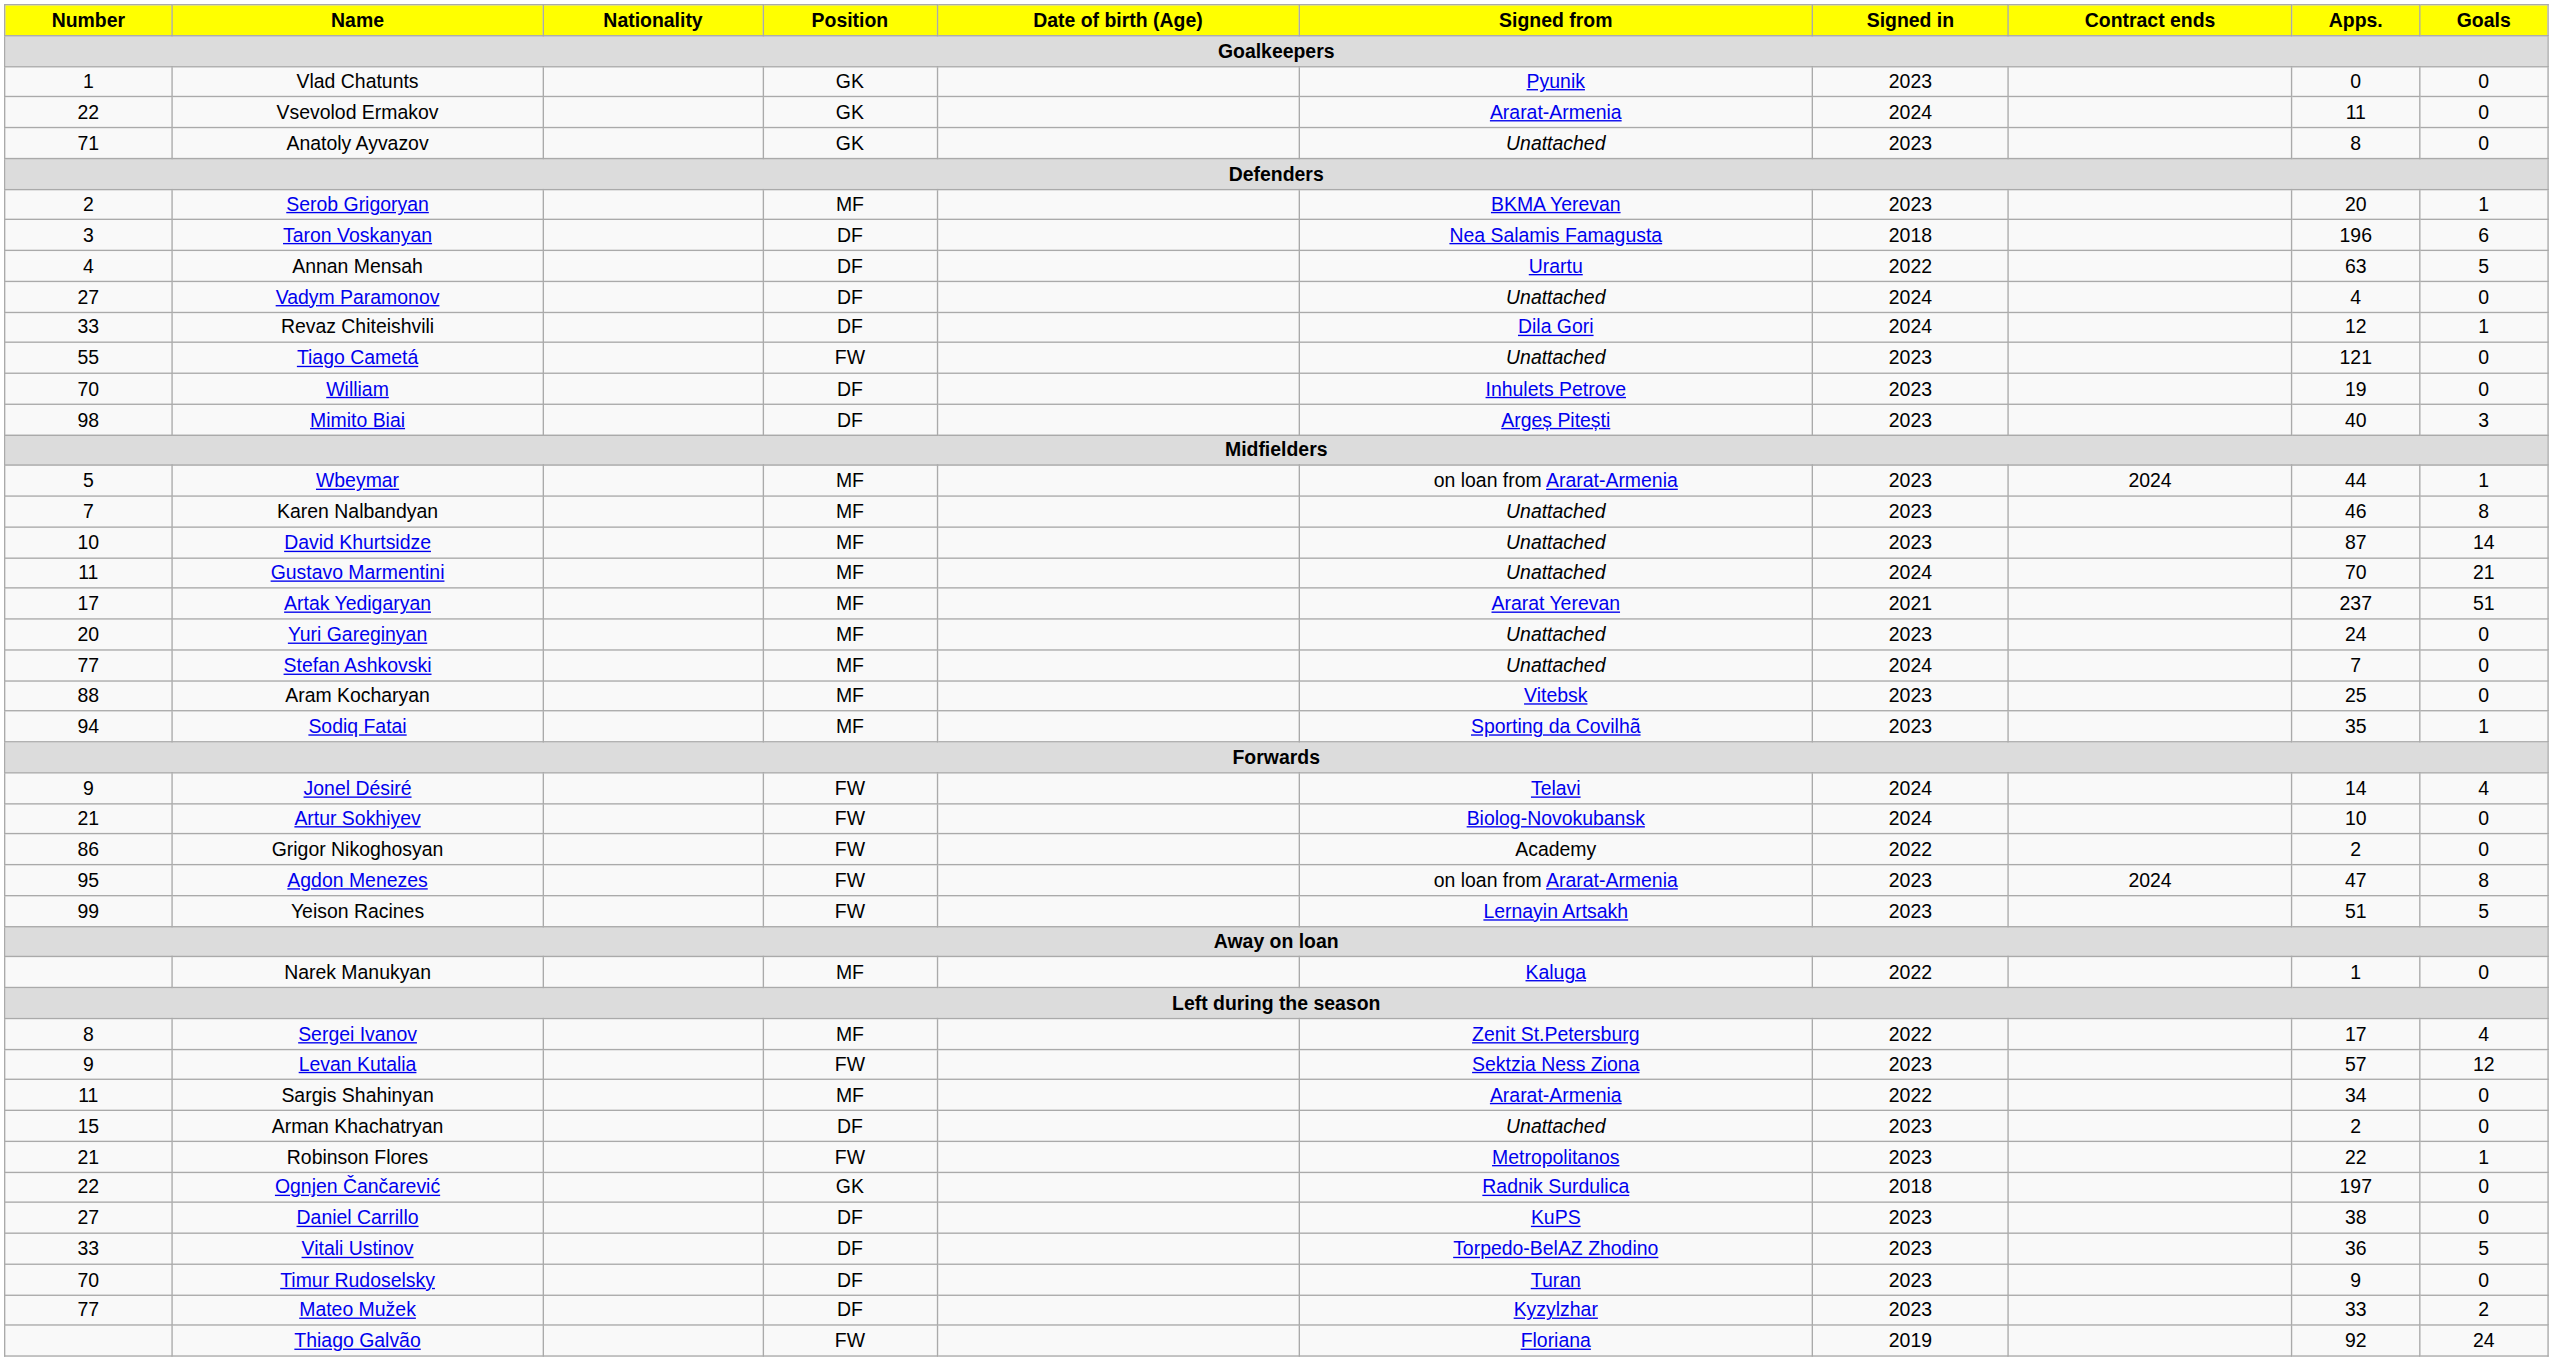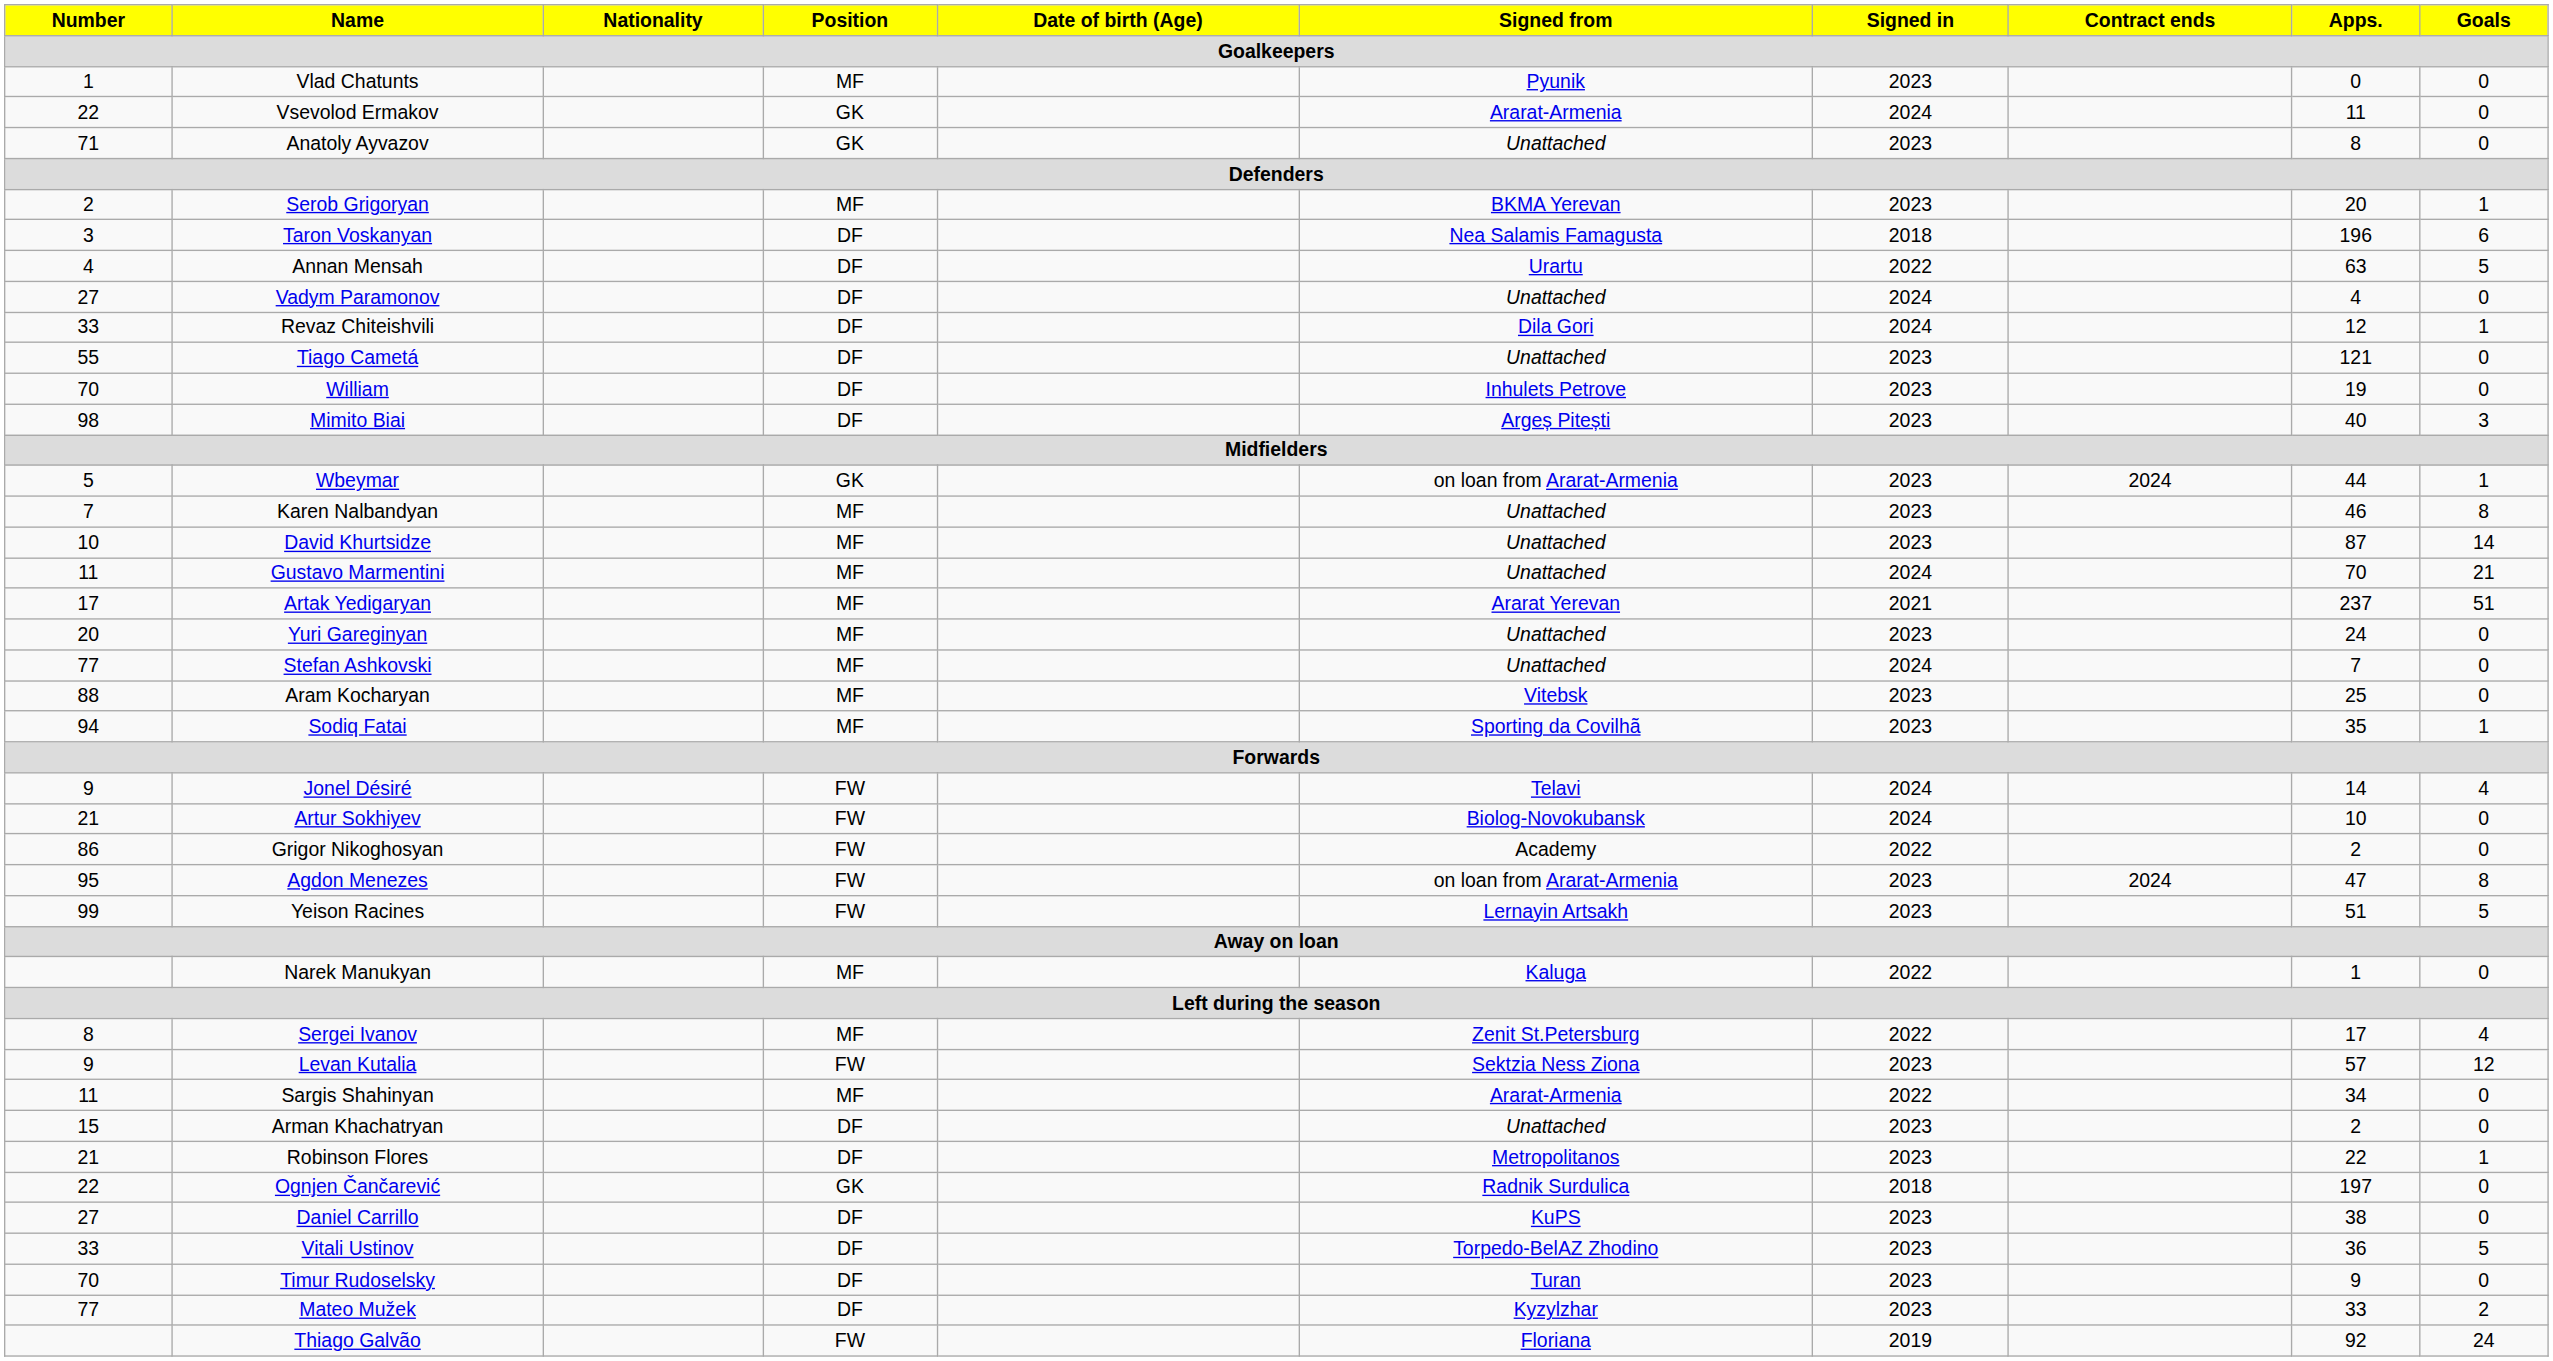 <table class="wikitable"  style="text-align:center; font-size:90%; width:95%;">
 <tr>
 <th style="background:yellow; color:#000000; text-align:center;">Number</th>
 <th style="background:yellow; color:#000000; text-align:center;">Name</th>
 <th style="background:yellow; color:#000000; text-align:center;">Nationality</th>
 <th style="background:yellow; color:#000000; text-align:center;">Position</th>
 <th style="background:yellow; color:#000000; text-align:center;">Date of birth (Age)</th>
 <th style="background:yellow; color:#000000; text-align:center;">Signed from</th>
 <th style="background:yellow; color:#000000; text-align:center;">Signed in</th>
 <th style="background:yellow; color:#000000; text-align:center;">Contract ends</th>
 <th style="background:yellow; color:#000000; text-align:center;">Apps.</th>
 <th style="background:yellow; color:#000000; text-align:center;">Goals</th>
 </tr>
 <tr>
 <th colspan="11"  style="background:#dcdcdc; text-align:center;">Goalkeepers</th>
 </tr>
 <tr>
 <td>1</td>
 <td>Vlad Chatunts</td>
 <td></td>
-<td>GK</td>
+<td>MF</td>
 <td></td>
 <td><a href='#'>Pyunik</a></td>
 <td>2023</td>
 <td></td>
 <td>0</td>
 <td>0</td>
 </tr>
 <tr>
 <td>22</td>
 <td>Vsevolod Ermakov</td>
 <td></td>
 <td>GK</td>
 <td></td>
 <td><a href='#'>Ararat-Armenia</a></td>
 <td>2024</td>
 <td></td>
 <td>11</td>
 <td>0</td>
 </tr>
 <tr>
 <td>71</td>
 <td>Anatoly Ayvazov</td>
 <td></td>
 <td>GK</td>
 <td></td>
 <td><em>Unattached</em></td>
 <td>2023</td>
 <td></td>
 <td>8</td>
 <td>0</td>
 </tr>
 <tr>
 <th colspan="11"  style="background:#dcdcdc; text-align:center;">Defenders</th>
 </tr>
 <tr>
 <td>2</td>
 <td><a href='#'>Serob Grigoryan</a></td>
 <td></td>
 <td>MF</td>
 <td></td>
 <td><a href='#'>BKMA Yerevan</a></td>
 <td>2023</td>
 <td></td>
 <td>20</td>
 <td>1</td>
 </tr>
 <tr>
 <td>3</td>
 <td><a href='#'>Taron Voskanyan</a></td>
 <td></td>
 <td>DF</td>
 <td></td>
 <td><a href='#'>Nea Salamis Famagusta</a></td>
 <td>2018</td>
 <td></td>
 <td>196</td>
 <td>6</td>
 </tr>
 <tr>
 <td>4</td>
 <td>Annan Mensah</td>
 <td></td>
 <td>DF</td>
 <td></td>
 <td><a href='#'>Urartu</a></td>
 <td>2022</td>
 <td></td>
 <td>63</td>
 <td>5</td>
 </tr>
 <tr>
 <td>27</td>
 <td><a href='#'>Vadym Paramonov</a></td>
 <td></td>
 <td>DF</td>
 <td></td>
 <td><em>Unattached</em></td>
 <td>2024</td>
 <td></td>
 <td>4</td>
 <td>0</td>
 </tr>
 <tr>
 <td>33</td>
 <td>Revaz Chiteishvili</td>
 <td></td>
 <td>DF</td>
 <td></td>
 <td><a href='#'>Dila Gori</a></td>
 <td>2024</td>
 <td></td>
 <td>12</td>
 <td>1</td>
 </tr>
 <tr>
 <td>55</td>
 <td><a href='#'>Tiago Cametá</a></td>
 <td></td>
-<td>FW</td>
+<td>DF</td>
 <td></td>
 <td><em>Unattached</em></td>
 <td>2023</td>
 <td></td>
 <td>121</td>
 <td>0</td>
 </tr>
 <tr>
 <td>70</td>
 <td><a href='#'>William</a></td>
 <td></td>
 <td>DF</td>
 <td></td>
 <td><a href='#'>Inhulets Petrove</a></td>
 <td>2023</td>
 <td></td>
 <td>19</td>
 <td>0</td>
 </tr>
 <tr>
 <td>98</td>
 <td><a href='#'>Mimito Biai</a></td>
 <td></td>
 <td>DF</td>
 <td></td>
 <td><a href='#'>Argeș Pitești</a></td>
 <td>2023</td>
 <td></td>
 <td>40</td>
 <td>3</td>
 </tr>
 <tr>
 <th colspan="11"  style="background:#dcdcdc; text-align:center;">Midfielders</th>
 </tr>
 <tr>
 <td>5</td>
 <td><a href='#'>Wbeymar</a></td>
 <td></td>
-<td>MF</td>
+<td>GK</td>
 <td></td>
 <td>on loan from <a href='#'>Ararat-Armenia</a></td>
 <td>2023</td>
 <td>2024</td>
 <td>44</td>
 <td>1</td>
 </tr>
 <tr>
 <td>7</td>
 <td>Karen Nalbandyan</td>
 <td></td>
 <td>MF</td>
 <td></td>
 <td><em>Unattached</em></td>
 <td>2023</td>
 <td></td>
 <td>46</td>
 <td>8</td>
 </tr>
 <tr>
 <td>10</td>
 <td><a href='#'>David Khurtsidze</a></td>
 <td></td>
 <td>MF</td>
 <td></td>
 <td><em>Unattached</em></td>
 <td>2023</td>
 <td></td>
 <td>87</td>
 <td>14</td>
 </tr>
 <tr>
 <td>11</td>
 <td><a href='#'>Gustavo Marmentini</a></td>
 <td></td>
 <td>MF</td>
 <td></td>
 <td><em>Unattached</em></td>
 <td>2024</td>
 <td></td>
 <td>70</td>
 <td>21</td>
 </tr>
 <tr>
 <td>17</td>
 <td><a href='#'>Artak Yedigaryan</a></td>
 <td></td>
 <td>MF</td>
 <td></td>
 <td><a href='#'>Ararat Yerevan</a></td>
 <td>2021</td>
 <td></td>
 <td>237</td>
 <td>51</td>
 </tr>
 <tr>
 <td>20</td>
 <td><a href='#'>Yuri Gareginyan</a></td>
 <td></td>
 <td>MF</td>
 <td></td>
 <td><em>Unattached</em></td>
 <td>2023</td>
 <td></td>
 <td>24</td>
 <td>0</td>
 </tr>
 <tr>
 <td>77</td>
 <td><a href='#'>Stefan Ashkovski</a></td>
 <td></td>
 <td>MF</td>
 <td></td>
 <td><em>Unattached</em></td>
 <td>2024</td>
 <td></td>
 <td>7</td>
 <td>0</td>
 </tr>
 <tr>
 <td>88</td>
 <td>Aram Kocharyan</td>
 <td></td>
 <td>MF</td>
 <td></td>
 <td><a href='#'>Vitebsk</a></td>
 <td>2023</td>
 <td></td>
 <td>25</td>
 <td>0</td>
 </tr>
 <tr>
 <td>94</td>
 <td><a href='#'>Sodiq Fatai</a></td>
 <td></td>
 <td>MF</td>
 <td></td>
 <td><a href='#'>Sporting da Covilhã</a></td>
 <td>2023</td>
 <td></td>
 <td>35</td>
 <td>1</td>
 </tr>
 <tr>
 <th colspan="11"  style="background:#dcdcdc; text-align:center;">Forwards</th>
 </tr>
 <tr>
 <td>9</td>
 <td><a href='#'>Jonel Désiré</a></td>
 <td></td>
 <td>FW</td>
 <td></td>
 <td><a href='#'>Telavi</a></td>
 <td>2024</td>
 <td></td>
 <td>14</td>
 <td>4</td>
 </tr>
 <tr>
 <td>21</td>
 <td><a href='#'>Artur Sokhiyev</a></td>
 <td></td>
 <td>FW</td>
 <td></td>
 <td><a href='#'>Biolog-Novokubansk</a></td>
 <td>2024</td>
 <td></td>
 <td>10</td>
 <td>0</td>
 </tr>
 <tr>
 <td>86</td>
 <td>Grigor Nikoghosyan</td>
 <td></td>
 <td>FW</td>
 <td></td>
 <td>Academy</td>
 <td>2022</td>
 <td></td>
 <td>2</td>
 <td>0</td>
 </tr>
 <tr>
 <td>95</td>
 <td><a href='#'>Agdon Menezes</a></td>
 <td></td>
 <td>FW</td>
 <td></td>
 <td>on loan from <a href='#'>Ararat-Armenia</a></td>
 <td>2023</td>
 <td>2024</td>
 <td>47</td>
 <td>8</td>
 </tr>
 <tr>
 <td>99</td>
 <td>Yeison Racines</td>
 <td></td>
 <td>FW</td>
 <td></td>
 <td><a href='#'>Lernayin Artsakh</a></td>
 <td>2023</td>
 <td></td>
 <td>51</td>
 <td>5</td>
 </tr>
 <tr>
 <th colspan="11"  style="background:#dcdcdc; text-align:center;">Away on loan</th>
 </tr>
 <tr>
 <td></td>
 <td>Narek Manukyan</td>
 <td></td>
 <td>MF</td>
 <td></td>
 <td><a href='#'>Kaluga</a></td>
 <td>2022</td>
 <td></td>
 <td>1</td>
 <td>0</td>
 </tr>
 <tr>
 <th colspan="11"  style="background:#dcdcdc; text-align:center;">Left during the season</th>
 </tr>
 <tr>
 <td>8</td>
 <td><a href='#'>Sergei Ivanov</a></td>
 <td></td>
 <td>MF</td>
 <td></td>
 <td><a href='#'>Zenit St.Petersburg</a></td>
 <td>2022</td>
 <td></td>
 <td>17</td>
 <td>4</td>
 </tr>
 <tr>
 <td>9</td>
 <td><a href='#'>Levan Kutalia</a></td>
 <td></td>
 <td>FW</td>
 <td></td>
 <td><a href='#'>Sektzia Ness Ziona</a></td>
 <td>2023</td>
 <td></td>
 <td>57</td>
 <td>12</td>
 </tr>
 <tr>
 <td>11</td>
 <td>Sargis Shahinyan</td>
 <td></td>
 <td>MF</td>
 <td></td>
 <td><a href='#'>Ararat-Armenia</a></td>
 <td>2022</td>
 <td></td>
 <td>34</td>
 <td>0</td>
 </tr>
 <tr>
 <td>15</td>
 <td>Arman Khachatryan</td>
 <td></td>
 <td>DF</td>
 <td></td>
 <td><em>Unattached</em></td>
 <td>2023</td>
 <td></td>
 <td>2</td>
 <td>0</td>
 </tr>
 <tr>
 <td>21</td>
 <td>Robinson Flores</td>
 <td></td>
-<td>FW</td>
+<td>DF</td>
 <td></td>
 <td><a href='#'>Metropolitanos</a></td>
 <td>2023</td>
 <td></td>
 <td>22</td>
 <td>1</td>
 </tr>
 <tr>
 <td>22</td>
 <td><a href='#'>Ognjen Čančarević</a></td>
 <td></td>
 <td>GK</td>
 <td></td>
 <td><a href='#'>Radnik Surdulica</a></td>
 <td>2018</td>
 <td></td>
 <td>197</td>
 <td>0</td>
 </tr>
 <tr>
 <td>27</td>
 <td><a href='#'>Daniel Carrillo</a></td>
 <td></td>
 <td>DF</td>
 <td></td>
 <td><a href='#'>KuPS</a></td>
 <td>2023</td>
 <td></td>
 <td>38</td>
 <td>0</td>
 </tr>
 <tr>
 <td>33</td>
 <td><a href='#'>Vitali Ustinov</a></td>
 <td></td>
 <td>DF</td>
 <td></td>
 <td><a href='#'>Torpedo-BelAZ Zhodino</a></td>
 <td>2023</td>
 <td></td>
 <td>36</td>
 <td>5</td>
 </tr>
 <tr>
 <td>70</td>
 <td><a href='#'>Timur Rudoselsky</a></td>
 <td></td>
 <td>DF</td>
 <td></td>
 <td><a href='#'>Turan</a></td>
 <td>2023</td>
 <td></td>
 <td>9</td>
 <td>0</td>
 </tr>
 <tr>
 <td>77</td>
 <td><a href='#'>Mateo Mužek</a></td>
 <td></td>
 <td>DF</td>
 <td></td>
 <td><a href='#'>Kyzylzhar</a></td>
 <td>2023</td>
 <td></td>
 <td>33</td>
 <td>2</td>
 </tr>
 <tr>
 <td></td>
 <td><a href='#'>Thiago Galvão</a></td>
 <td></td>
 <td>FW</td>
 <td></td>
 <td><a href='#'>Floriana</a></td>
 <td>2019</td>
 <td></td>
 <td>92</td>
 <td>24</td>
 </tr>
 </table>
